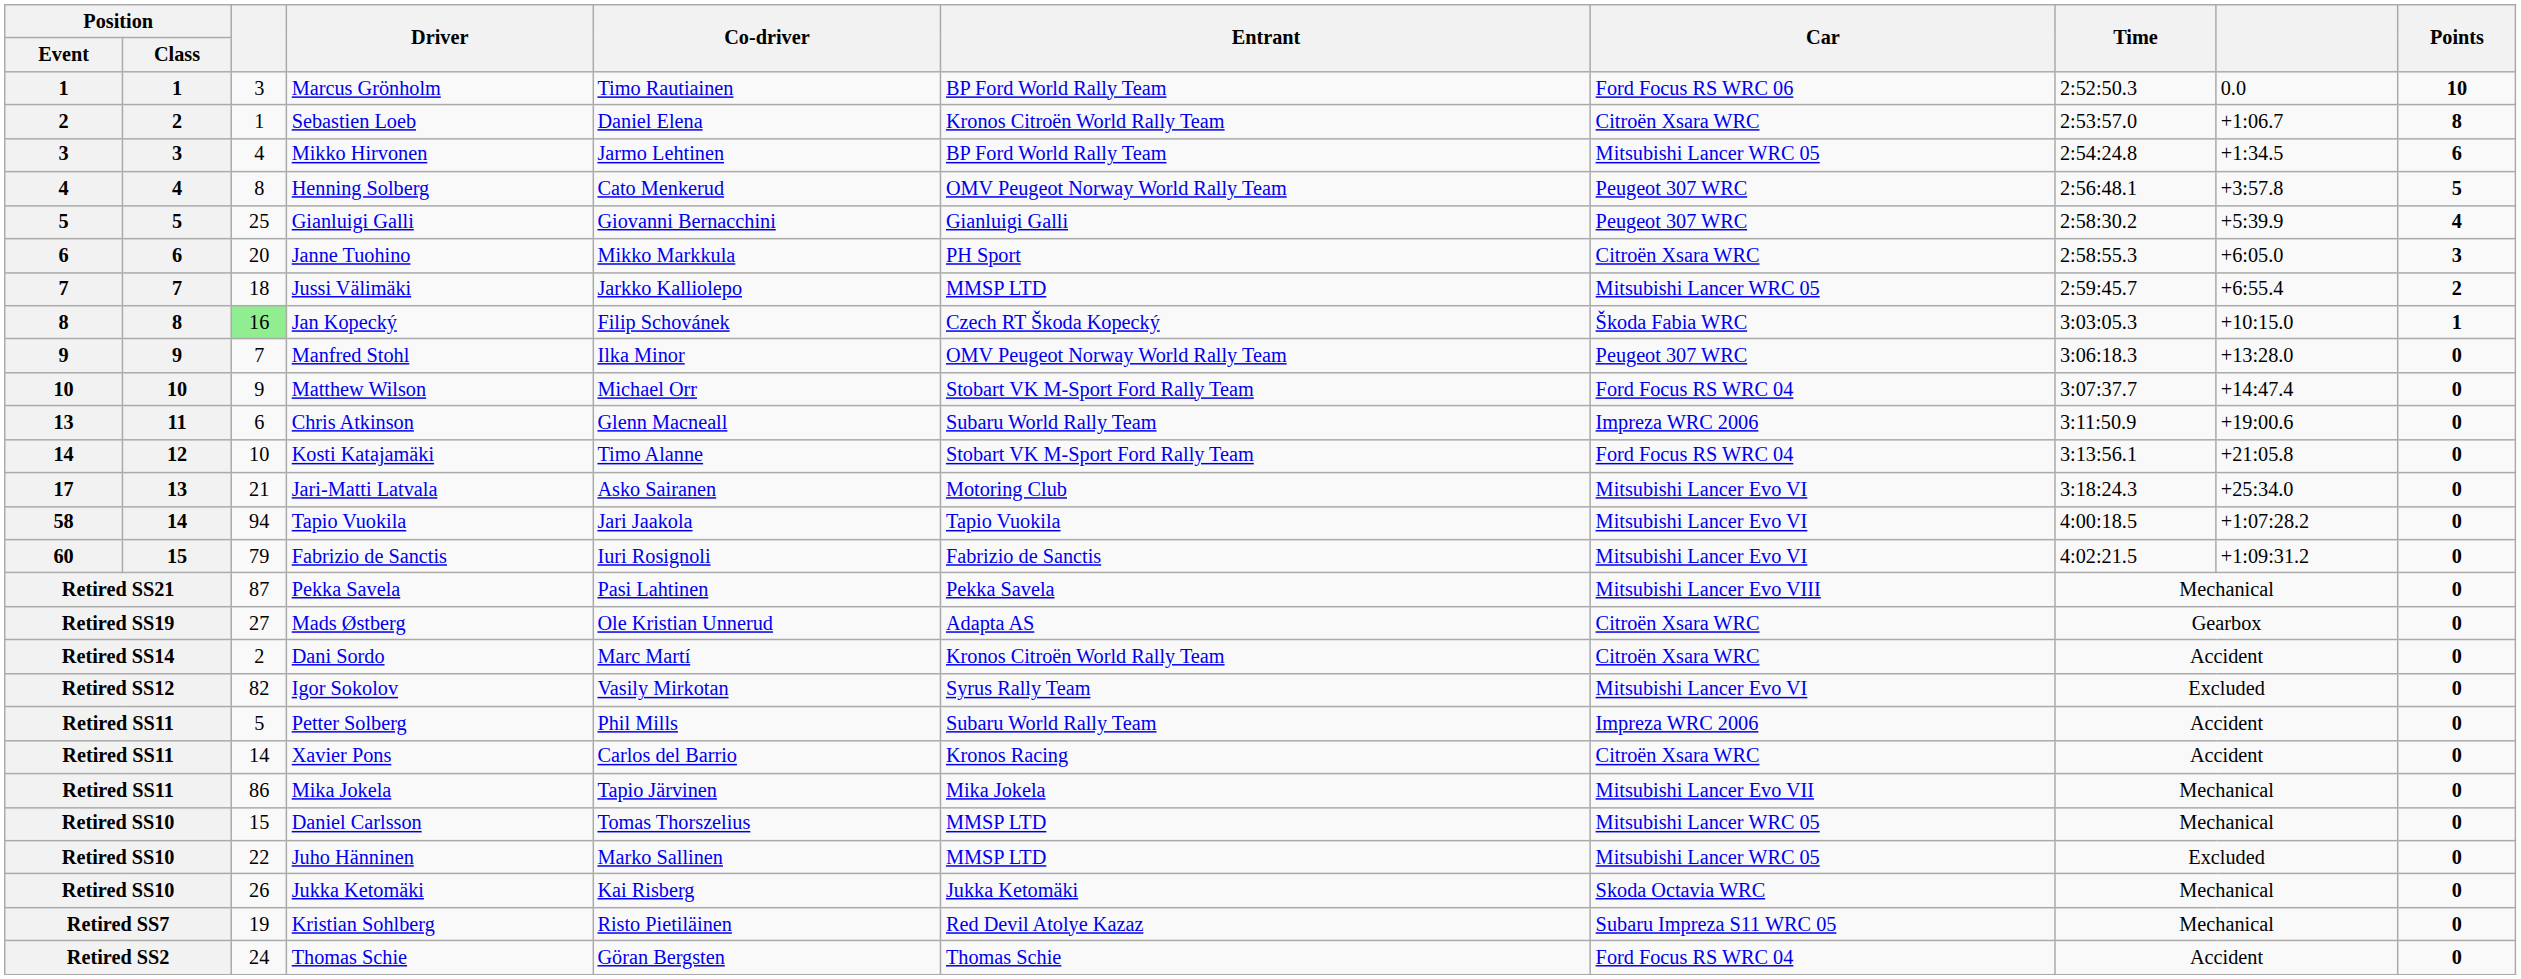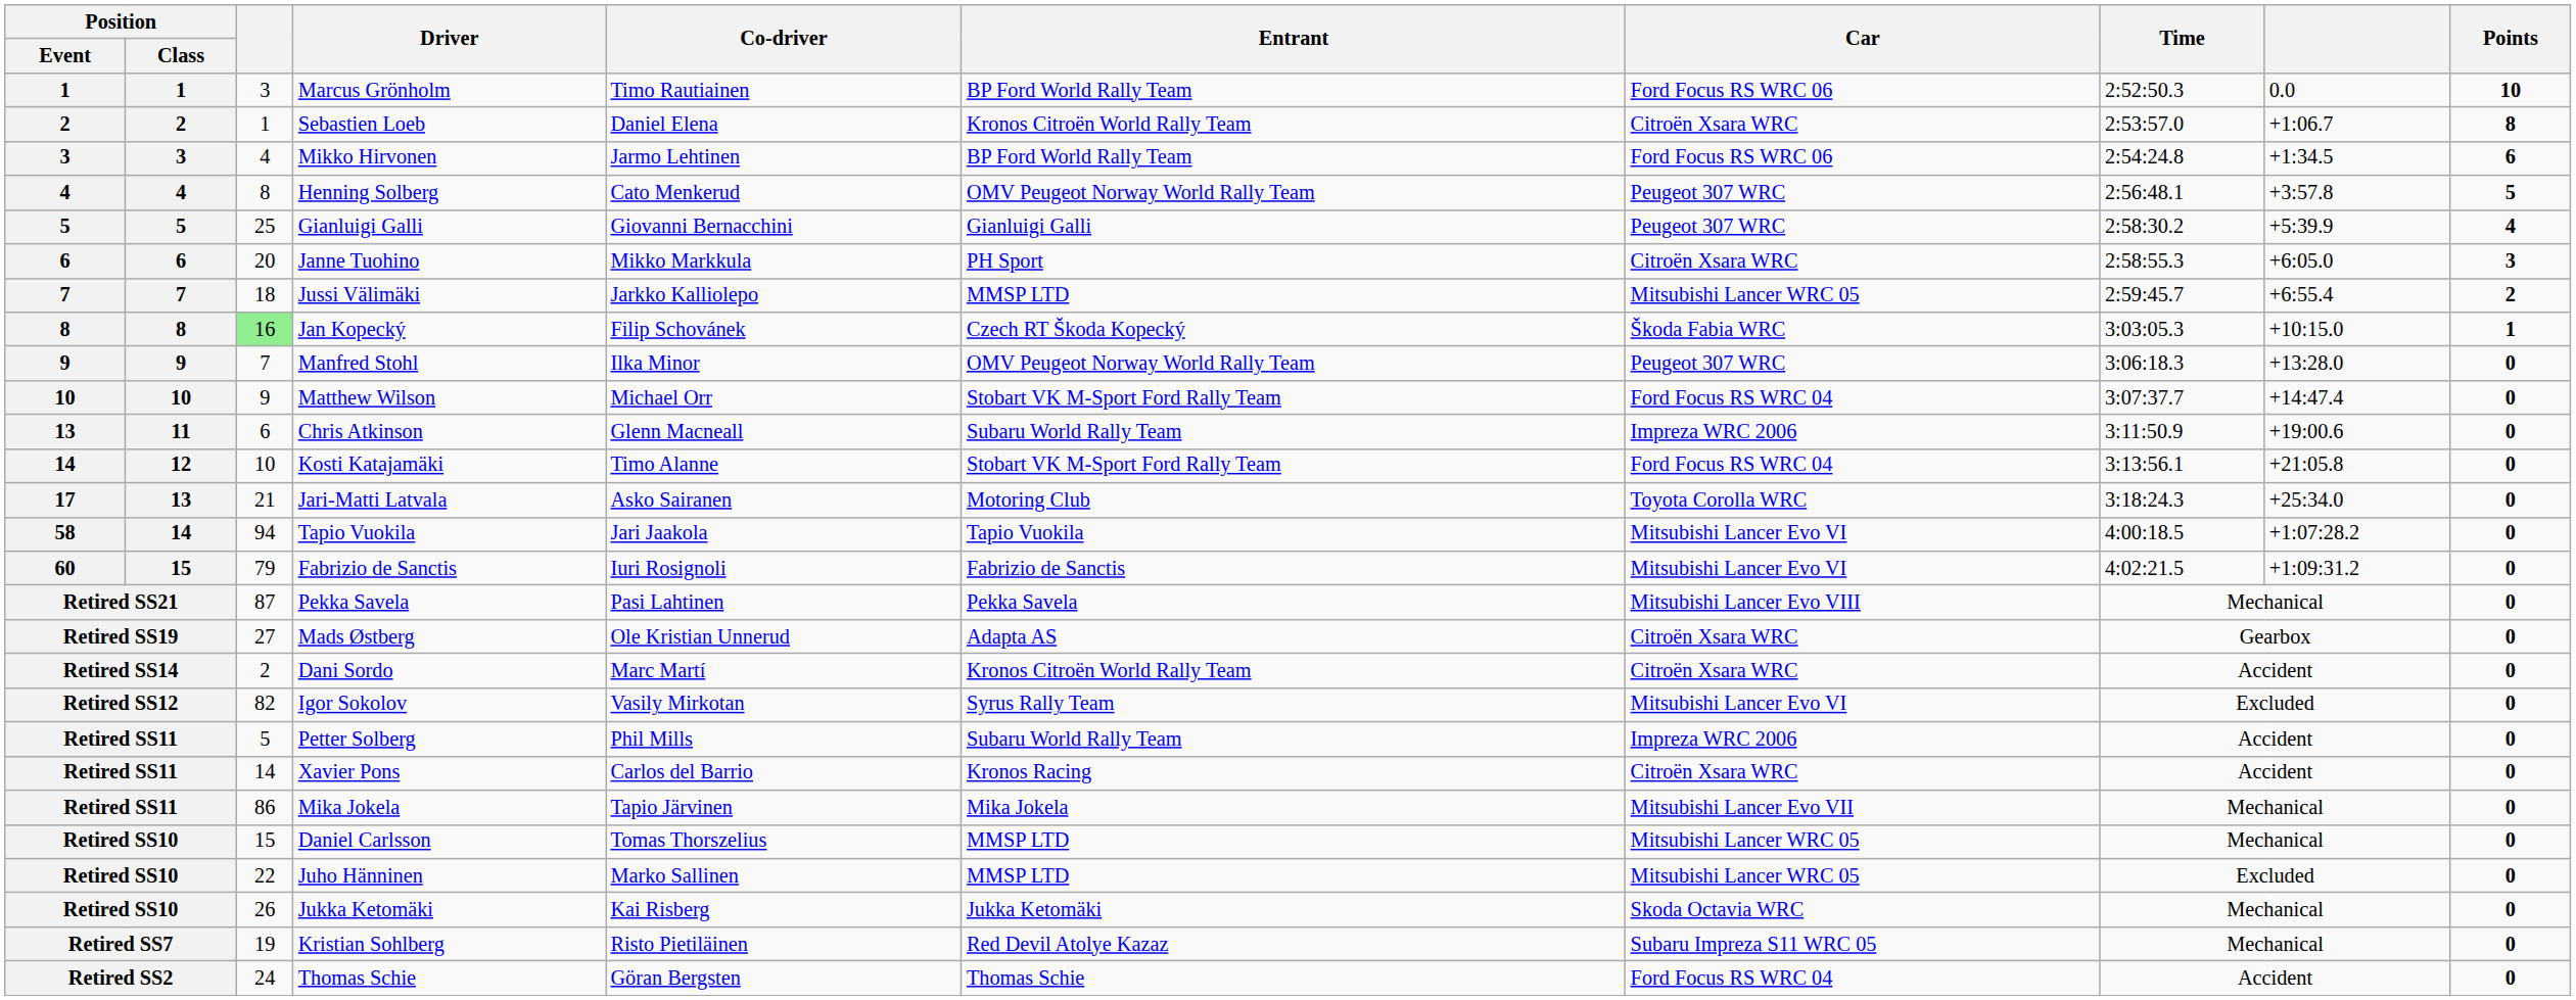 <table class="wikitable" width=85% style="font-size: 85%;">
 <tr>
 <th colspan="2">Position</th>
 <th rowspan="2"></th>
 <th rowspan="2">Driver</th>
 <th rowspan="2">Co-driver</th>
 <th rowspan="2">Entrant</th>
 <th rowspan="2">Car</th>
 <th rowspan="2">Time</th>
 <th rowspan="2"></th>
 <th rowspan="2">Points</th>
 </tr>
 <tr>
 <th>Event</th>
 <th>Class</th>
 </tr>
 <tr>
 <th>1</th>
 <th>1</th>
 <td align="center">3</td>
 <td> <a href='#'>Marcus Grönholm</a></td>
 <td> <a href='#'>Timo Rautiainen</a></td>
 <td><a href='#'>BP Ford World Rally Team</a></td>
 <td><a href='#'>Ford Focus RS WRC 06</a></td>
 <td>2:52:50.3</td>
 <td>0.0</td>
 <td align="center"><strong>10</strong></td>
 </tr>
 <tr>
 <th>2</th>
 <th>2</th>
 <td align="center">1</td>
 <td> <a href='#'>Sebastien Loeb</a></td>
 <td> <a href='#'>Daniel Elena</a></td>
 <td><a href='#'>Kronos Citroën World Rally Team</a></td>
 <td><a href='#'>Citroën Xsara WRC</a></td>
 <td>2:53:57.0</td>
 <td>+1:06.7</td>
 <td align="center"><strong>8</strong></td>
 </tr>
 <tr>
 <th>3</th>
 <th>3</th>
 <td align="center">4</td>
 <td> <a href='#'>Mikko Hirvonen</a></td>
 <td> <a href='#'>Jarmo Lehtinen</a></td>
 <td><a href='#'>BP Ford World Rally Team</a></td>
-<td><a href='#'>Mitsubishi Lancer WRC 05</a></td>
+<td><a href='#'>Ford Focus RS WRC 06</a></td>
 <td>2:54:24.8</td>
 <td>+1:34.5</td>
 <td align="center"><strong>6</strong></td>
 </tr>
 <tr>
 <th>4</th>
 <th>4</th>
 <td align="center">8</td>
 <td> <a href='#'>Henning Solberg</a></td>
 <td> <a href='#'>Cato Menkerud</a></td>
 <td><a href='#'>OMV Peugeot Norway World Rally Team</a></td>
 <td><a href='#'>Peugeot 307 WRC</a></td>
 <td>2:56:48.1</td>
 <td>+3:57.8</td>
 <td align="center"><strong>5</strong></td>
 </tr>
 <tr>
 <th>5</th>
 <th>5</th>
 <td align="center">25</td>
 <td> <a href='#'>Gianluigi Galli</a></td>
 <td> <a href='#'>Giovanni Bernacchini</a></td>
 <td><a href='#'>Gianluigi Galli</a></td>
 <td><a href='#'>Peugeot 307 WRC</a></td>
 <td>2:58:30.2</td>
 <td>+5:39.9</td>
 <td align="center"><strong>4</strong></td>
 </tr>
 <tr>
 <th>6</th>
 <th>6</th>
 <td align="center">20</td>
 <td> <a href='#'>Janne Tuohino</a></td>
 <td> <a href='#'>Mikko Markkula</a></td>
 <td><a href='#'>PH Sport</a></td>
 <td><a href='#'>Citroën Xsara WRC</a></td>
 <td>2:58:55.3</td>
 <td>+6:05.0</td>
 <td align="center"><strong>3</strong></td>
 </tr>
 <tr>
 <th>7</th>
 <th>7</th>
 <td align="center">18</td>
 <td> <a href='#'>Jussi Välimäki</a></td>
 <td> <a href='#'>Jarkko Kalliolepo</a></td>
 <td><a href='#'>MMSP LTD</a></td>
 <td><a href='#'>Mitsubishi Lancer WRC 05</a></td>
 <td>2:59:45.7</td>
 <td>+6:55.4</td>
 <td align="center"><strong>2</strong></td>
 </tr>
 <tr>
 <th>8</th>
 <th>8</th>
 <td align="center" style="background: lightgreen;">16</td>
 <td> <a href='#'>Jan Kopecký</a></td>
 <td> <a href='#'>Filip Schovánek</a></td>
 <td><a href='#'>Czech RT Škoda Kopecký</a></td>
 <td><a href='#'>Škoda Fabia WRC</a></td>
 <td>3:03:05.3</td>
 <td>+10:15.0</td>
 <td align="center"><strong>1</strong></td>
 </tr>
 <tr>
 <th>9</th>
 <th>9</th>
 <td align="center">7</td>
 <td> <a href='#'>Manfred Stohl</a></td>
 <td> <a href='#'>Ilka Minor</a></td>
 <td><a href='#'>OMV Peugeot Norway World Rally Team</a></td>
 <td><a href='#'>Peugeot 307 WRC</a></td>
 <td>3:06:18.3</td>
 <td>+13:28.0</td>
 <td align="center"><strong>0</strong></td>
 </tr>
 <tr>
 <th>10</th>
 <th>10</th>
 <td align="center">9</td>
 <td> <a href='#'>Matthew Wilson</a></td>
 <td> <a href='#'>Michael Orr</a></td>
 <td><a href='#'>Stobart VK M-Sport Ford Rally Team</a></td>
 <td><a href='#'>Ford Focus RS WRC 04</a></td>
 <td>3:07:37.7</td>
 <td>+14:47.4</td>
 <td align="center"><strong>0</strong></td>
 </tr>
 <tr>
 <th>13</th>
 <th>11</th>
 <td align="center">6</td>
 <td> <a href='#'>Chris Atkinson</a></td>
 <td> <a href='#'>Glenn Macneall</a></td>
 <td><a href='#'>Subaru World Rally Team</a></td>
 <td><a href='#'>Impreza WRC 2006</a></td>
 <td>3:11:50.9</td>
 <td>+19:00.6</td>
 <td align="center"><strong>0</strong></td>
 </tr>
 <tr>
 <th>14</th>
 <th>12</th>
 <td align="center">10</td>
 <td> <a href='#'>Kosti Katajamäki</a></td>
 <td> <a href='#'>Timo Alanne</a></td>
 <td><a href='#'>Stobart VK M-Sport Ford Rally Team</a></td>
 <td><a href='#'>Ford Focus RS WRC 04</a></td>
 <td>3:13:56.1</td>
 <td>+21:05.8</td>
 <td align="center"><strong>0</strong></td>
 </tr>
 <tr>
 <th>17</th>
 <th>13</th>
 <td align="center">21</td>
 <td> <a href='#'>Jari-Matti Latvala</a></td>
 <td> <a href='#'>Asko Sairanen</a></td>
 <td><a href='#'>Motoring Club</a></td>
-<td><a href='#'>Mitsubishi Lancer Evo VI</a></td>
+<td><a href='#'>Toyota Corolla WRC</a></td>
 <td>3:18:24.3</td>
 <td>+25:34.0</td>
 <td align="center"><strong>0</strong></td>
 </tr>
 <tr>
 <th>58</th>
 <th>14</th>
 <td align="center">94</td>
 <td> <a href='#'>Tapio Vuokila</a></td>
 <td> <a href='#'>Jari Jaakola</a></td>
 <td><a href='#'>Tapio Vuokila</a></td>
 <td><a href='#'>Mitsubishi Lancer Evo VI</a></td>
 <td>4:00:18.5</td>
 <td>+1:07:28.2</td>
 <td align="center"><strong>0</strong></td>
 </tr>
 <tr>
 <th>60</th>
 <th>15</th>
 <td align="center">79</td>
 <td> <a href='#'>Fabrizio de Sanctis</a></td>
 <td> <a href='#'>Iuri Rosignoli</a></td>
 <td><a href='#'>Fabrizio de Sanctis</a></td>
 <td><a href='#'>Mitsubishi Lancer Evo VI</a></td>
 <td>4:02:21.5</td>
 <td>+1:09:31.2</td>
 <td align="center"><strong>0</strong></td>
 </tr>
 <tr>
 <th colspan="2">Retired SS21</th>
 <td align="center">87</td>
 <td> <a href='#'>Pekka Savela</a></td>
 <td> <a href='#'>Pasi Lahtinen</a></td>
 <td><a href='#'>Pekka Savela</a></td>
 <td><a href='#'>Mitsubishi Lancer Evo VIII</a></td>
 <td colspan="2" align="center">Mechanical</td>
 <td align="center"><strong>0</strong></td>
 </tr>
 <tr>
 <th colspan="2">Retired SS19</th>
 <td align="center">27</td>
 <td> <a href='#'>Mads Østberg</a></td>
 <td> <a href='#'>Ole Kristian Unnerud</a></td>
 <td><a href='#'>Adapta AS</a></td>
 <td><a href='#'>Citroën Xsara WRC</a></td>
 <td colspan="2" align="center">Gearbox</td>
 <td align="center"><strong>0</strong></td>
 </tr>
 <tr>
 <th colspan="2">Retired SS14</th>
 <td align="center">2</td>
 <td> <a href='#'>Dani Sordo</a></td>
 <td> <a href='#'>Marc Martí</a></td>
 <td><a href='#'>Kronos Citroën World Rally Team</a></td>
 <td><a href='#'>Citroën Xsara WRC</a></td>
 <td colspan="2" align="center">Accident</td>
 <td align="center"><strong>0</strong></td>
 </tr>
 <tr>
 <th colspan="2">Retired SS12</th>
 <td align="center">82</td>
 <td> <a href='#'>Igor Sokolov</a></td>
 <td> <a href='#'>Vasily Mirkotan</a></td>
 <td><a href='#'>Syrus Rally Team</a></td>
 <td><a href='#'>Mitsubishi Lancer Evo VI</a></td>
 <td colspan="2" align="center">Excluded</td>
 <td align="center"><strong>0</strong></td>
 </tr>
 <tr>
 <th colspan="2">Retired SS11</th>
 <td align="center">5</td>
 <td> <a href='#'>Petter Solberg</a></td>
 <td> <a href='#'>Phil Mills</a></td>
 <td><a href='#'>Subaru World Rally Team</a></td>
 <td><a href='#'>Impreza WRC 2006</a></td>
 <td colspan="2" align="center">Accident</td>
 <td align="center"><strong>0</strong></td>
 </tr>
 <tr>
 <th colspan="2">Retired SS11</th>
 <td align="center">14</td>
 <td> <a href='#'>Xavier Pons</a></td>
 <td> <a href='#'>Carlos del Barrio</a></td>
 <td><a href='#'>Kronos Racing</a></td>
 <td><a href='#'>Citroën Xsara WRC</a></td>
 <td colspan="2" align="center">Accident</td>
 <td align="center"><strong>0</strong></td>
 </tr>
 <tr>
 <th colspan="2">Retired SS11</th>
 <td align="center">86</td>
 <td> <a href='#'>Mika Jokela</a></td>
 <td> <a href='#'>Tapio Järvinen</a></td>
 <td><a href='#'>Mika Jokela</a></td>
 <td><a href='#'>Mitsubishi Lancer Evo VII</a></td>
 <td colspan="2" align="center">Mechanical</td>
 <td align="center"><strong>0</strong></td>
 </tr>
 <tr>
 <th colspan="2">Retired SS10</th>
 <td align="center">15</td>
 <td> <a href='#'>Daniel Carlsson</a></td>
 <td> <a href='#'>Tomas Thorszelius</a></td>
 <td><a href='#'>MMSP LTD</a></td>
 <td><a href='#'>Mitsubishi Lancer WRC 05</a></td>
 <td colspan="2" align="center">Mechanical</td>
 <td align="center"><strong>0</strong></td>
 </tr>
 <tr>
 <th colspan="2">Retired SS10</th>
 <td align="center">22</td>
 <td> <a href='#'>Juho Hänninen</a></td>
 <td> <a href='#'>Marko Sallinen</a></td>
 <td><a href='#'>MMSP LTD</a></td>
 <td><a href='#'>Mitsubishi Lancer WRC 05</a></td>
 <td colspan="2" align="center">Excluded</td>
 <td align="center"><strong>0</strong></td>
 </tr>
 <tr>
 <th colspan="2">Retired SS10</th>
 <td align="center">26</td>
 <td> <a href='#'>Jukka Ketomäki</a></td>
 <td> <a href='#'>Kai Risberg</a></td>
 <td><a href='#'>Jukka Ketomäki</a></td>
 <td><a href='#'>Skoda Octavia WRC</a></td>
 <td colspan="2" align="center">Mechanical</td>
 <td align="center"><strong>0</strong></td>
 </tr>
 <tr>
 <th colspan="2">Retired SS7</th>
 <td align="center">19</td>
 <td> <a href='#'>Kristian Sohlberg</a></td>
 <td> <a href='#'>Risto Pietiläinen</a></td>
 <td><a href='#'>Red Devil Atolye Kazaz</a></td>
 <td><a href='#'>Subaru Impreza S11 WRC 05</a></td>
 <td colspan="2" align="center">Mechanical</td>
 <td align="center"><strong>0</strong></td>
 </tr>
 <tr>
 <th colspan="2">Retired SS2</th>
 <td align="center">24</td>
 <td> <a href='#'>Thomas Schie</a></td>
 <td> <a href='#'>Göran Bergsten</a></td>
 <td><a href='#'>Thomas Schie</a></td>
 <td><a href='#'>Ford Focus RS WRC 04</a></td>
 <td colspan="2" align="center">Accident</td>
 <td align="center"><strong>0</strong></td>
 </tr>
 <tr>
 </tr>
 </table>
